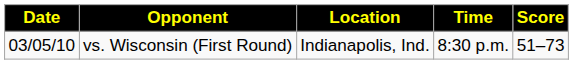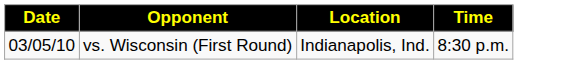 <table class="wikitable" style="text-align:center">
 <tr>
 <th style="background:black; color:yellow;">Date</th>
 <th style="background:black; color:yellow;">Opponent</th>
 <th style="background:black; color:yellow;">Location</th>
 <th style="background:black; color:yellow;">Time</th>
-<th style="background:black; color:yellow;">Score</th>
 </tr>
 <tr>
 <td>03/05/10</td>
 <td>vs. Wisconsin (First Round)</td>
 <td>Indianapolis, Ind.</td>
 <td>8:30 p.m.</td>
-<td>51–73</td>
 </tr>
 </table>
